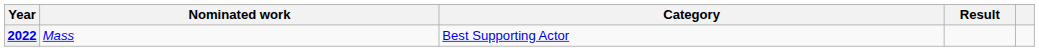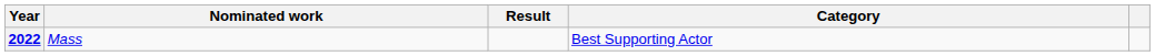 <table class=wikitable>
 <tr>
 <th scope="col" style="width:1em;">Year</th>
 <th scope="col" style="width:30em;">Nominated work</th>
+<th scope="col" style="width:5em;">Result</th>
 <th scope="col" style="width:38em;">Category</th>
-<th scope="col" style="width:5em;">Result</th>
 <th scope="col" style="width:1em;"></th>
 </tr>
 <tr>
 <th scope="row"><a href='#'>2022</a></th>
 <td><em><a href='#'>Mass</a></em></td>
+<td></td>
 <td><a href='#'>Best Supporting Actor</a></td>
-<td></td>
 <td style="text-align:center;"></td>
 </tr>
 </table>
